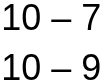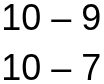 <table style="text-align:center">
 <tr>
 <th width=200></th>
 <th width=100></th>
 <th width=200></th>
 </tr>
 <tr>
 <td align=right><strong></strong></td>
-<td>10 – 7</td>
+<td>10 – 9</td>
 <td align=left></td>
 </tr>
 <tr>
 <td align=right><strong></strong></td>
-<td>10 – 9</td>
+<td>10 – 7</td>
 <td align=left></td>
 </tr>
 </table>
